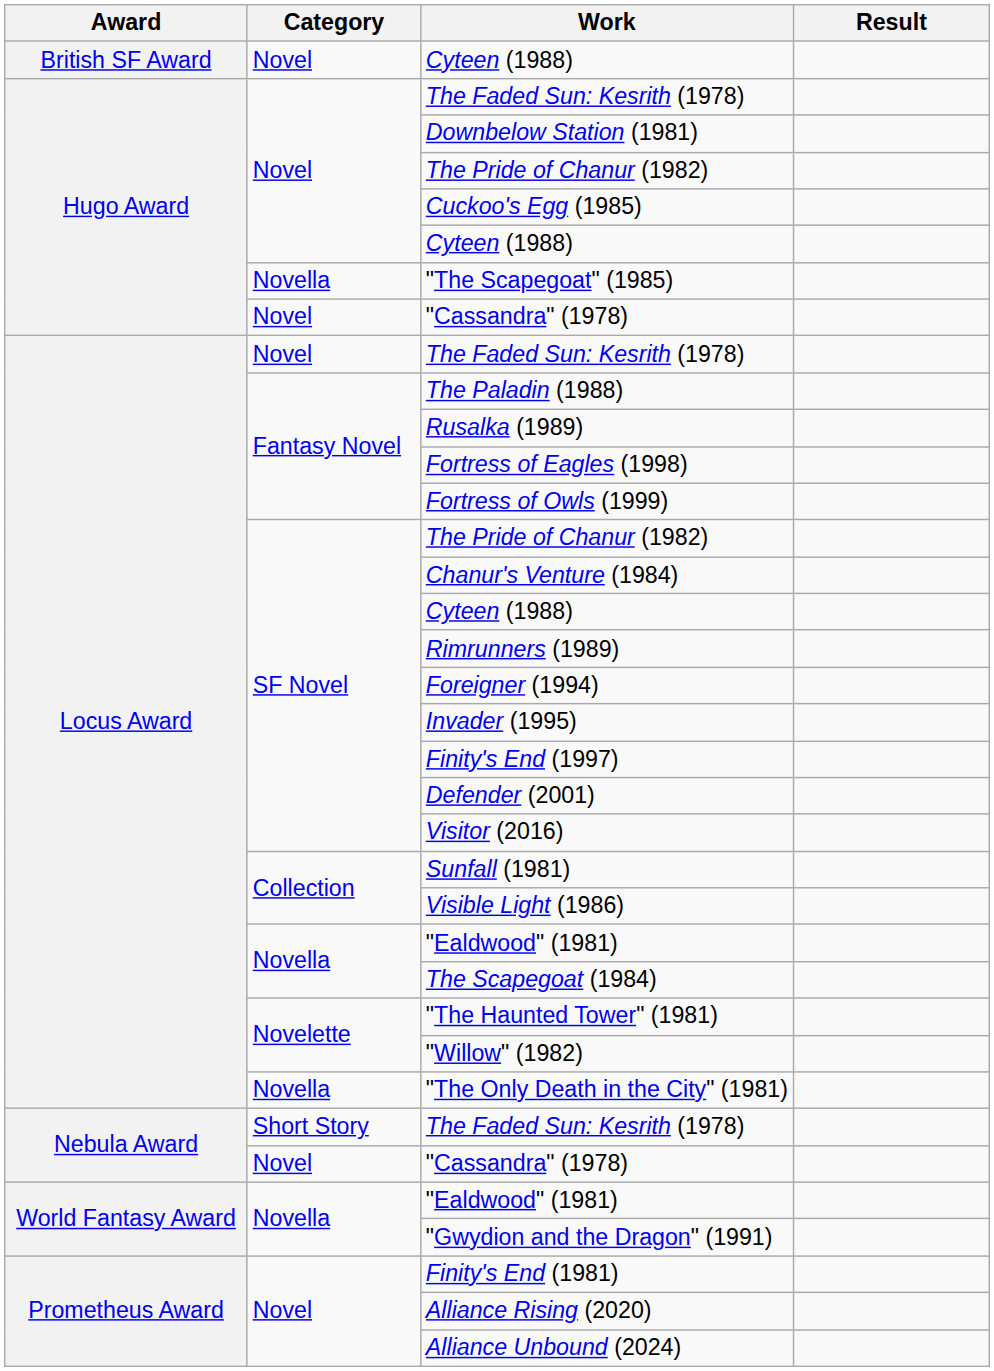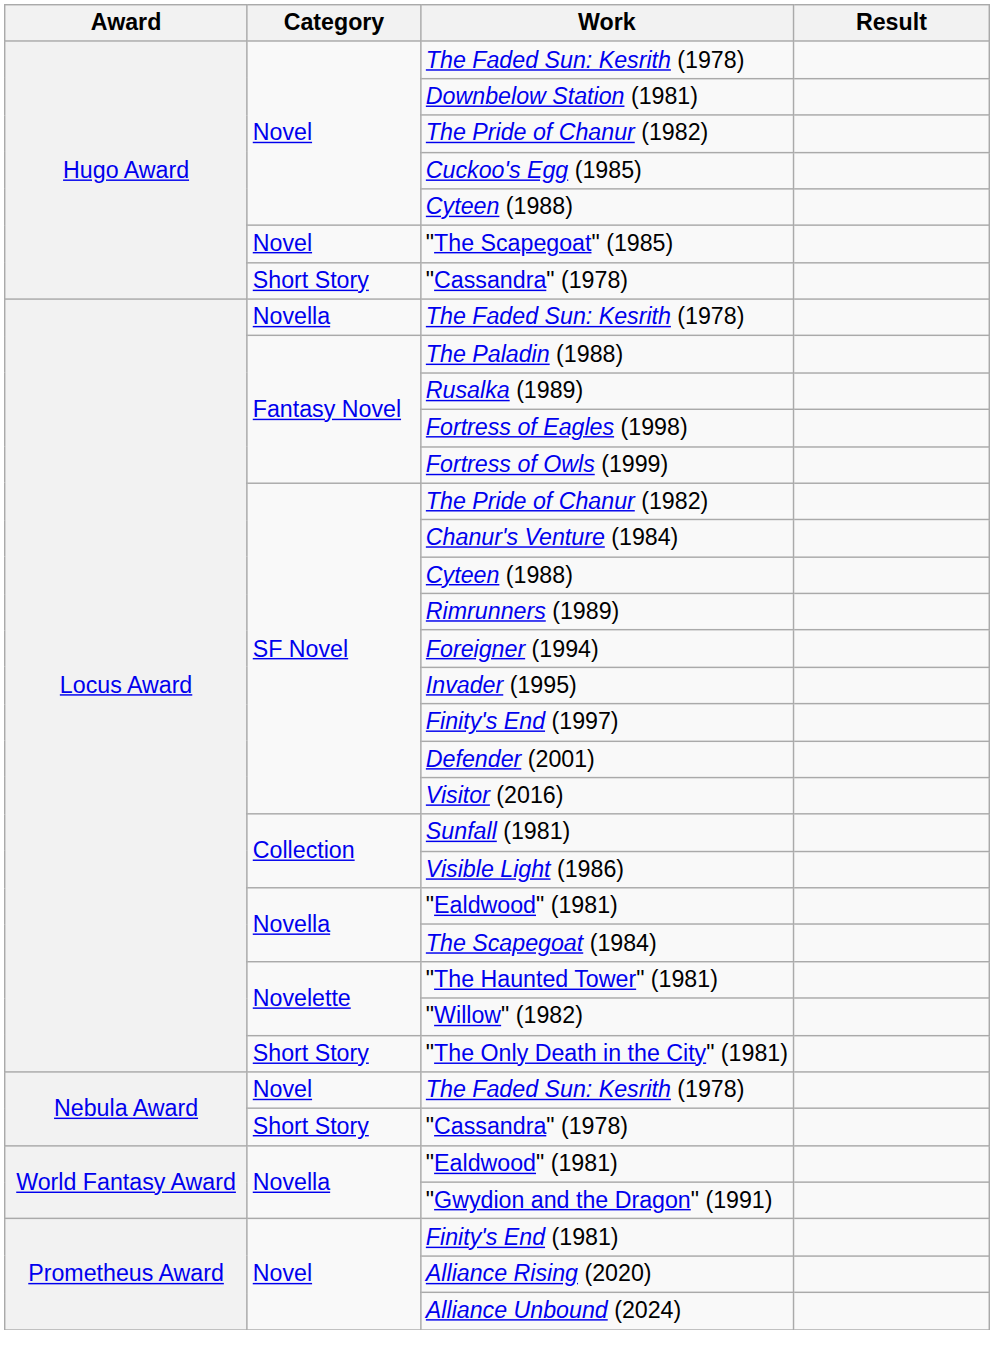 <table class="wikitable">
 <tr>
 <th style="min-width: 10em">Award</th>
 <th style="min-width: 7em">Category</th>
 <th style="min-width: 12em">Work</th>
 <th style="min-width: 8em">Result</th>
-</tr>
-<tr>
-<th style="font-weight: normal"><a href='#'>British SF Award</a></th>
-<td><a href='#'>Novel</a></td>
-<td><em><a href='#'>Cyteen</a></em> (1988)</td>
-<td></td>
 </tr>
 <tr>
 <th rowspan=7 style="font-weight: normal"><a href='#'>Hugo Award</a></th>
 <td rowspan=5><a href='#'>Novel</a></td>
 <td><em><a href='#'>The Faded Sun: Kesrith</a></em> (1978)</td>
 <td></td>
 </tr>
 <tr>
 <td><em><a href='#'>Downbelow Station</a></em> (1981)</td>
 <td></td>
 </tr>
 <tr>
 <td><em><a href='#'>The Pride of Chanur</a></em> (1982)</td>
 <td></td>
 </tr>
 <tr>
 <td><em><a href='#'>Cuckoo's Egg</a></em> (1985)</td>
 <td></td>
 </tr>
 <tr>
 <td><em><a href='#'>Cyteen</a></em> (1988)</td>
 <td></td>
 </tr>
 <tr>
-<td><a href='#'>Novella</a></td>
+<td><a href='#'>Novel</a></td>
 <td>"<a href='#'>The Scapegoat</a>" (1985)</td>
 <td></td>
 </tr>
 <tr>
-<td><a href='#'>Novel</a></td>
+<td><a href='#'>Short Story</a></td>
 <td>"<a href='#'>Cassandra</a>" (1978)</td>
 <td></td>
 </tr>
 <tr>
 <th rowspan=21 style="font-weight: normal"><a href='#'>Locus Award</a></th>
-<td><a href='#'>Novel</a></td>
+<td><a href='#'>Novella</a></td>
 <td><em><a href='#'>The Faded Sun: Kesrith</a></em> (1978)</td>
 <td></td>
 </tr>
 <tr>
 <td rowspan=4><a href='#'>Fantasy Novel</a></td>
 <td><em><a href='#'>The Paladin</a></em> (1988)</td>
 <td></td>
 </tr>
 <tr>
 <td><em><a href='#'>Rusalka</a></em> (1989)</td>
 <td></td>
 </tr>
 <tr>
 <td><em><a href='#'>Fortress of Eagles</a></em> (1998)</td>
 <td></td>
 </tr>
 <tr>
 <td><em><a href='#'>Fortress of Owls</a></em> (1999)</td>
 <td></td>
 </tr>
 <tr>
 <td rowspan=9><a href='#'>SF Novel</a></td>
 <td><em><a href='#'>The Pride of Chanur</a></em> (1982)</td>
 <td></td>
 </tr>
 <tr>
 <td><em><a href='#'>Chanur's Venture</a></em> (1984)</td>
 <td></td>
 </tr>
 <tr>
 <td><em><a href='#'>Cyteen</a></em> (1988)</td>
 <td></td>
 </tr>
 <tr>
 <td><em><a href='#'>Rimrunners</a></em> (1989)</td>
 <td></td>
 </tr>
 <tr>
 <td><em><a href='#'>Foreigner</a></em> (1994)</td>
 <td></td>
 </tr>
 <tr>
 <td><em><a href='#'>Invader</a></em> (1995)</td>
 <td></td>
 </tr>
 <tr>
 <td><em><a href='#'>Finity's End</a></em> (1997)</td>
 <td></td>
 </tr>
 <tr>
 <td><em><a href='#'>Defender</a></em> (2001)</td>
 <td></td>
 </tr>
 <tr>
 <td><em><a href='#'>Visitor</a></em> (2016)</td>
 <td></td>
 </tr>
 <tr>
 <td rowspan=2><a href='#'>Collection</a></td>
 <td><em><a href='#'>Sunfall</a></em> (1981)</td>
 <td></td>
 </tr>
 <tr>
 <td><em><a href='#'>Visible Light</a></em> (1986)</td>
 <td></td>
 </tr>
 <tr>
 <td rowspan=2><a href='#'>Novella</a></td>
 <td>"<a href='#'>Ealdwood</a>" (1981)</td>
 <td></td>
 </tr>
 <tr>
 <td><em><a href='#'>The Scapegoat</a></em> (1984)</td>
 <td></td>
 </tr>
 <tr>
 <td rowspan=2><a href='#'>Novelette</a></td>
 <td>"<a href='#'>The Haunted Tower</a>" (1981)</td>
 <td></td>
 </tr>
 <tr>
 <td>"<a href='#'>Willow</a>" (1982)</td>
 <td></td>
 </tr>
 <tr>
-<td><a href='#'>Novella</a></td>
+<td><a href='#'>Short Story</a></td>
 <td>"<a href='#'>The Only Death in the City</a>" (1981)</td>
 <td></td>
 </tr>
 <tr>
 <th rowspan=2 style="font-weight: normal"><a href='#'>Nebula Award</a></th>
-<td><a href='#'>Short Story</a></td>
+<td><a href='#'>Novel</a></td>
 <td><em><a href='#'>The Faded Sun: Kesrith</a></em> (1978)</td>
 <td></td>
 </tr>
 <tr>
-<td><a href='#'>Novel</a></td>
+<td><a href='#'>Short Story</a></td>
 <td>"<a href='#'>Cassandra</a>" (1978)</td>
 <td></td>
 </tr>
 <tr>
 <th rowspan=2 style="font-weight: normal"><a href='#'>World Fantasy Award</a></th>
 <td rowspan=2><a href='#'>Novella</a></td>
 <td>"<a href='#'>Ealdwood</a>" (1981)</td>
 <td></td>
 </tr>
 <tr>
 <td>"<a href='#'>Gwydion and the Dragon</a>" (1991)</td>
 <td></td>
 </tr>
 <tr>
 <th rowspan=3 style="font-weight: normal"><a href='#'>Prometheus Award</a></th>
 <td rowspan=3><a href='#'>Novel</a></td>
 <td><em><a href='#'>Finity's End</a></em> (1981)</td>
 <td></td>
 </tr>
 <tr>
 <td><em><a href='#'>Alliance Rising</a></em> (2020)</td>
 <td></td>
 </tr>
 <tr>
 <td><em><a href='#'>Alliance Unbound</a></em> (2024)</td>
 <td></td>
 </tr>
 </table>
